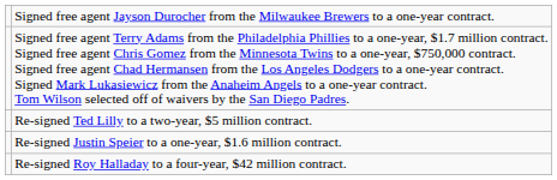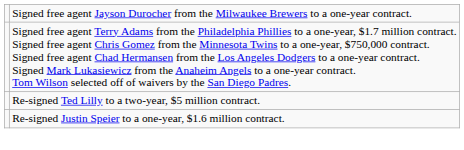 <table class="wikitable">
 <tr>
 <td></td>
 <td>Signed free agent <a href='#'>Jayson Durocher</a> from the <a href='#'>Milwaukee Brewers</a> to a one-year contract.</td>
 </tr>
 <tr>
 <td></td>
 <td>Signed free agent <a href='#'>Terry Adams</a> from the <a href='#'>Philadelphia Phillies</a> to a one-year, $1.7 million contract. <br>Signed free agent <a href='#'>Chris Gomez</a> from the <a href='#'>Minnesota Twins</a> to a one-year, $750,000 contract. <br>Signed free agent <a href='#'>Chad Hermansen</a> from the <a href='#'>Los Angeles Dodgers</a> to a one-year contract. <br>Signed <a href='#'>Mark Lukasiewicz</a> from the <a href='#'>Anaheim Angels</a> to a one-year contract. <br><a href='#'>Tom Wilson</a> selected off of waivers by the <a href='#'>San Diego Padres</a>.</td>
 </tr>
 <tr>
 <td></td>
 <td>Re-signed <a href='#'>Ted Lilly</a> to a two-year, $5 million contract.</td>
 </tr>
 <tr>
 <td></td>
 <td>Re-signed <a href='#'>Justin Speier</a> to a one-year, $1.6 million contract.</td>
 </tr>
-<tr>
-<td></td>
-<td>Re-signed <a href='#'>Roy Halladay</a> to a four-year, $42 million contract.</td>
-</tr>
 </table>
